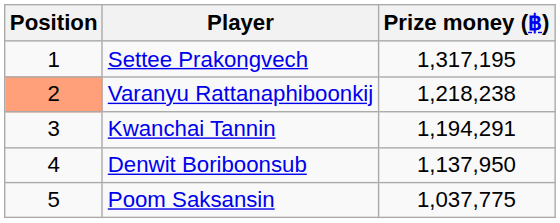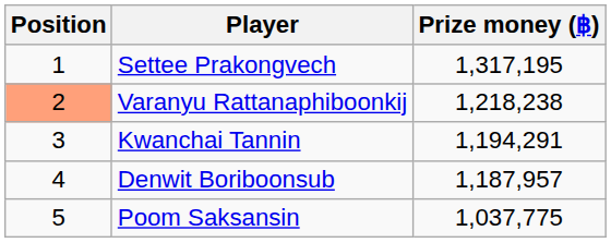 <table class=wikitable>
 <tr>
 <th>Position</th>
 <th>Player</th>
 <th>Prize money (<a href='#'>฿</a>)</th>
 </tr>
 <tr>
 <td align=center>1</td>
 <td> <a href='#'>Settee Prakongvech</a></td>
 <td align=center>1,317,195</td>
 </tr>
 <tr>
 <td align=center style="background: lightsalmon;">2</td>
 <td> <a href='#'>Varanyu Rattanaphiboonkij</a></td>
 <td align=center>1,218,238</td>
 </tr>
 <tr>
 <td align=center>3</td>
 <td> <a href='#'>Kwanchai Tannin</a></td>
 <td align=center>1,194,291</td>
 </tr>
 <tr>
 <td align=center>4</td>
 <td> <a href='#'>Denwit Boriboonsub</a></td>
-<td align=center>1,137,950</td>
+<td align=center>1,187,957</td>
 </tr>
 <tr>
 <td align=center>5</td>
 <td> <a href='#'>Poom Saksansin</a></td>
 <td align=center>1,037,775</td>
 </tr>
 </table>
